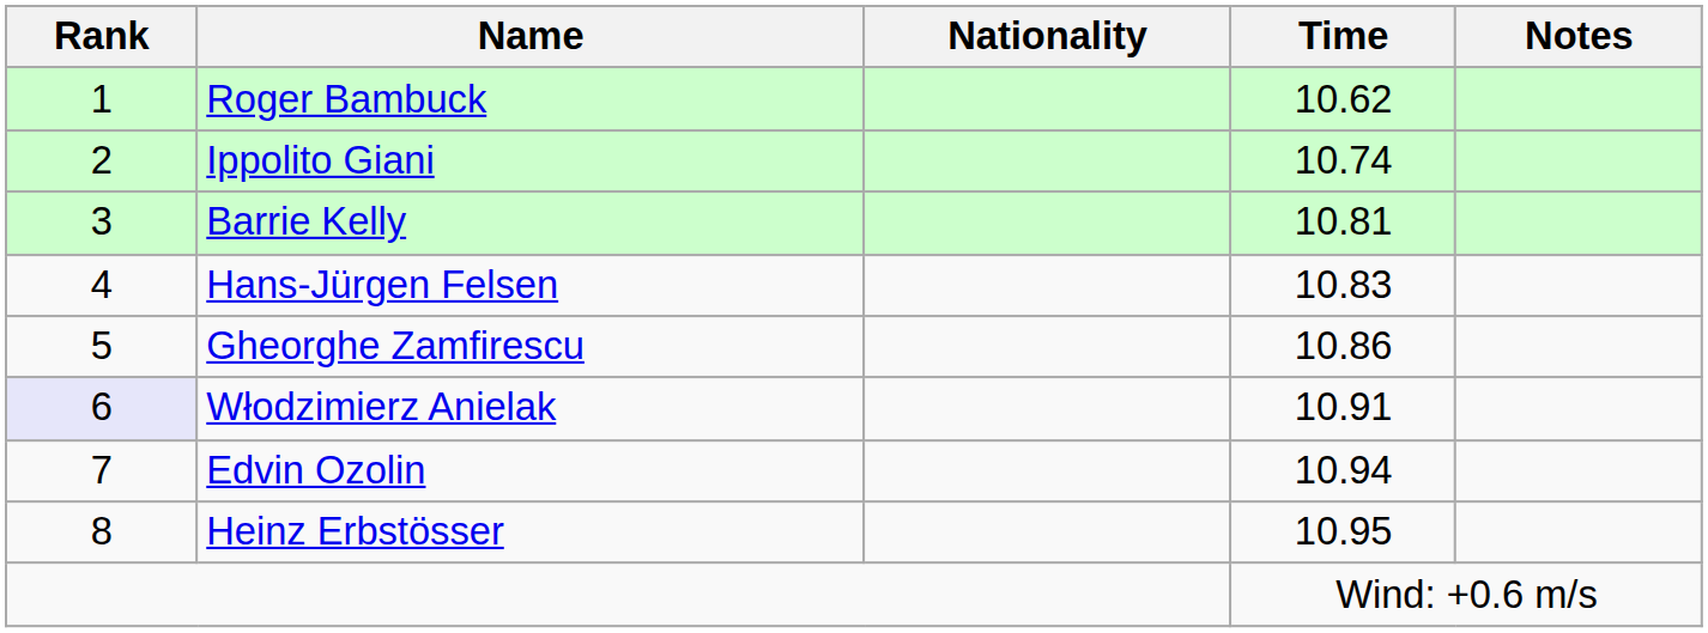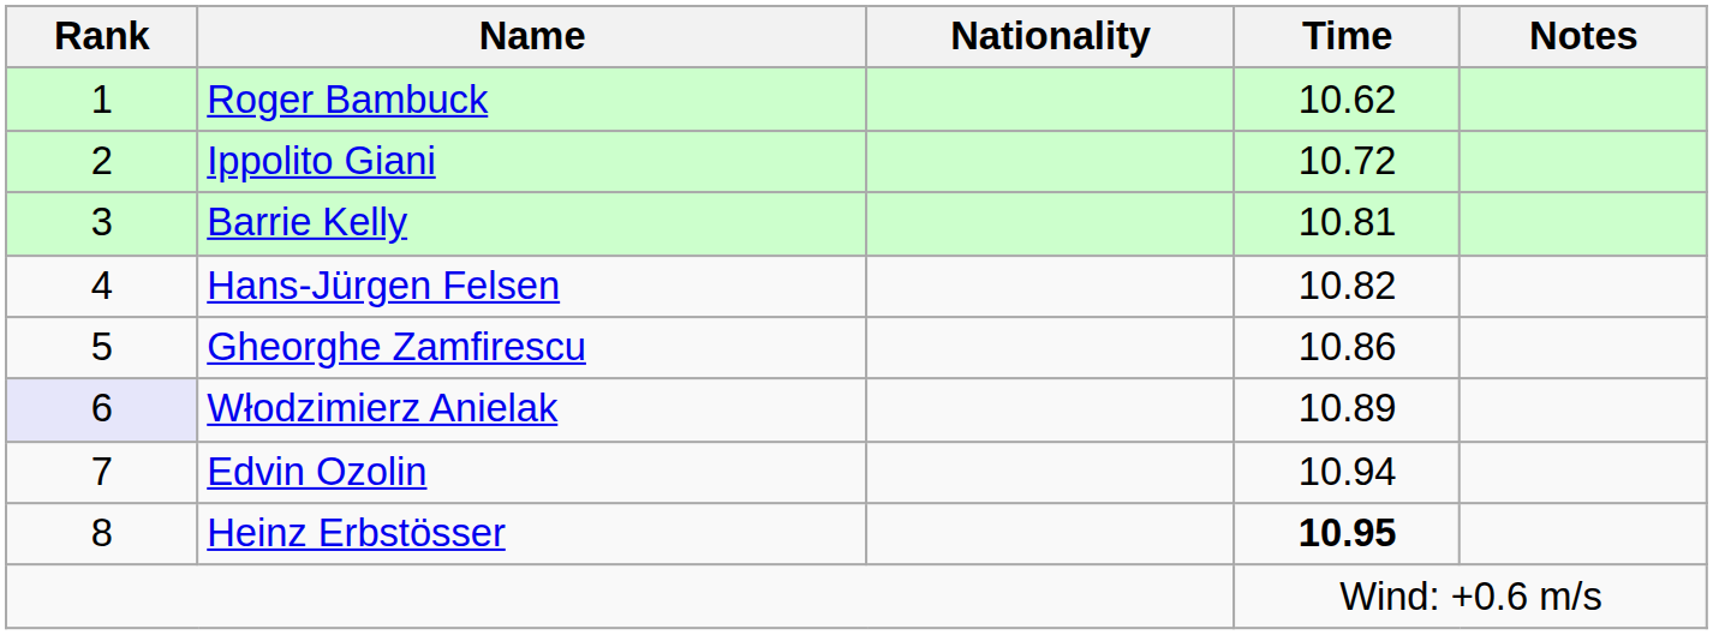 <table class="wikitable sortable" style="text-align:center;width: 55%">
 <tr>
 <th>Rank</th>
 <th>Name</th>
 <th>Nationality</th>
 <th>Time</th>
 <th>Notes</th>
 </tr>
 <tr bgcolor=ccffcc>
 <td>1</td>
 <td align=left><a href='#'>Roger Bambuck</a></td>
 <td align=left></td>
 <td>10.62</td>
 <td></td>
 </tr>
 <tr bgcolor=ccffcc>
 <td>2</td>
 <td align=left><a href='#'>Ippolito Giani</a></td>
 <td align=left></td>
-<td>10.74</td>
+<td>10.72</td>
 <td></td>
 </tr>
 <tr bgcolor=ccffcc>
 <td>3</td>
 <td align=left><a href='#'>Barrie Kelly</a></td>
 <td align=left></td>
 <td>10.81</td>
 <td></td>
 </tr>
 <tr>
 <td>4</td>
 <td align=left><a href='#'>Hans-Jürgen Felsen</a></td>
 <td align=left></td>
-<td>10.83</td>
+<td>10.82</td>
 <td></td>
 </tr>
 <tr>
 <td>5</td>
 <td align=left><a href='#'>Gheorghe Zamfirescu</a></td>
 <td align=left></td>
 <td>10.86</td>
 <td></td>
 </tr>
 <tr>
 <td style="background: lavender;">6</td>
 <td align=left><a href='#'>Włodzimierz Anielak</a></td>
 <td align=left></td>
-<td>10.91</td>
+<td>10.89</td>
 <td></td>
 </tr>
 <tr>
 <td>7</td>
 <td align=left><a href='#'>Edvin Ozolin</a></td>
 <td align=left></td>
 <td>10.94</td>
 <td></td>
 </tr>
 <tr>
 <td>8</td>
 <td align=left><a href='#'>Heinz Erbstösser</a></td>
 <td align=left></td>
-<td>10.95</td>
+<td><strong>10.95</strong></td>
 <td></td>
 </tr>
 <tr>
 <td colspan="3"></td>
 <td colspan="2">Wind: +0.6 m/s</td>
 </tr>
 </table>
